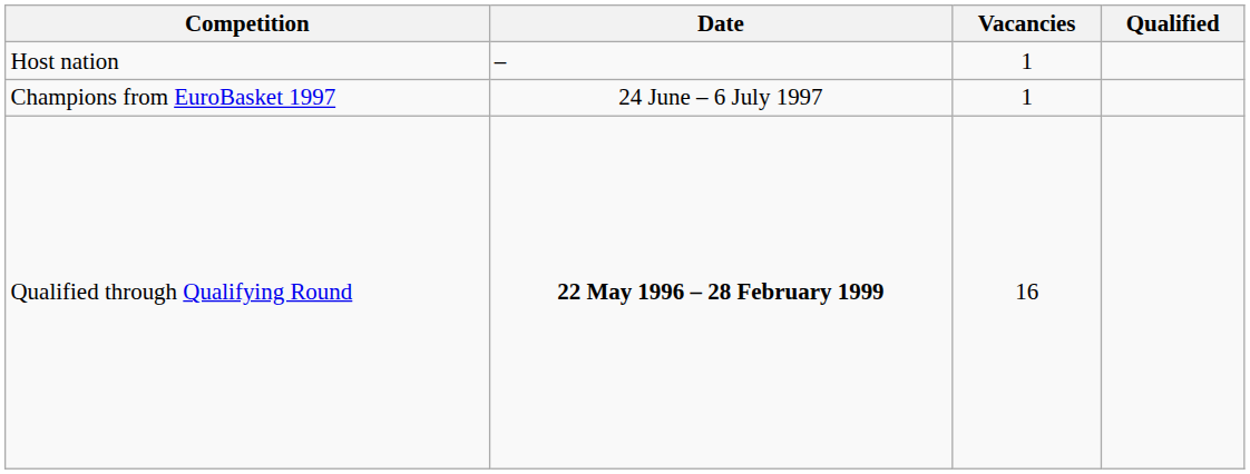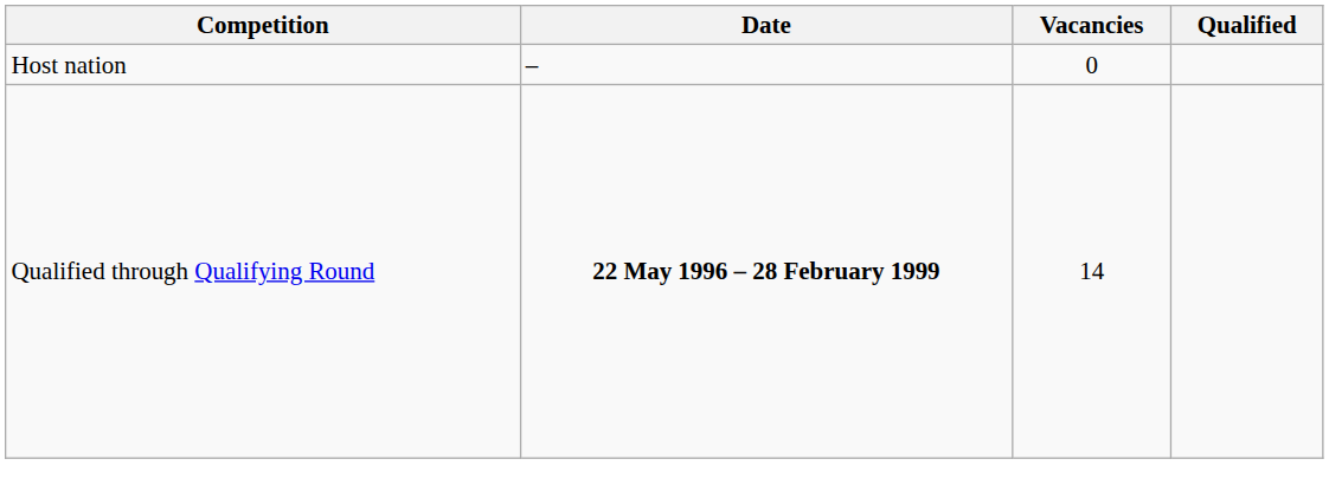 <table class="wikitable" style="width:850px">
 <tr>
 <th>Competition</th>
 <th>Date</th>
 <th>Vacancies</th>
 <th>Qualified</th>
 </tr>
 <tr>
 <td>Host nation</td>
 <td>–</td>
-<td style="text-align:center;">1</td>
-<td></td>
-</tr>
-<tr>
-<td>Champions from <a href='#'>EuroBasket 1997</a></td>
-<td style="text-align:center;">24 June – 6 July 1997</td>
-<td style="text-align:center;">1</td>
+<td style="text-align:center;">0</td>
 <td></td>
 </tr>
 <tr>
 <td>Qualified through <a href='#'>Qualifying Round</a></td>
 <td style="text-align:center;"><strong>22 May 1996 – 28 February 1999</strong></td>
-<td style="text-align:center;">16</td>
+<td style="text-align:center;">14</td>
 <td> <br>  <br>  <br>  <br>  <br>  <br>  <br>  <br>  <br>  <br>  <br>   <br>  <br> </td>
 </tr>
 </table>
